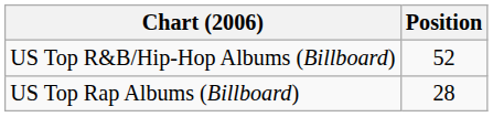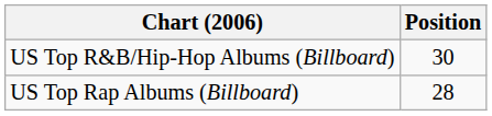 <table class="wikitable sortable plainrowheaders">
 <tr>
 <th>Chart (2006)</th>
 <th>Position</th>
 </tr>
 <tr>
 <td>US Top R&B/Hip-Hop Albums (<em>Billboard</em>)</td>
-<td style="text-align:center;">52</td>
+<td style="text-align:center;">30</td>
 </tr>
 <tr>
 <td>US Top Rap Albums (<em>Billboard</em>)</td>
 <td style="text-align:center;">28</td>
 </tr>
 </table>
